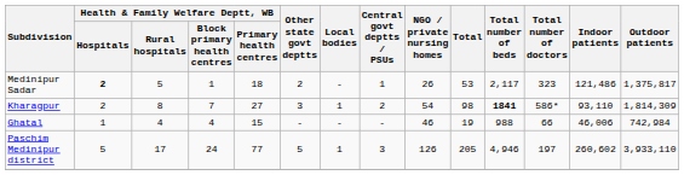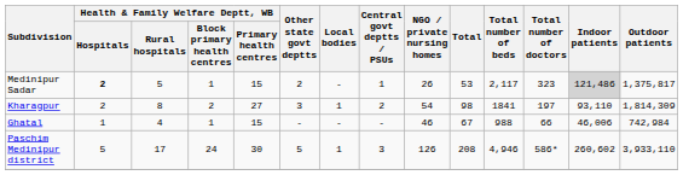 <table class="wikitable" style="text-align:center;font-size: 9pt">
 <tr>
 <th width="110" rowspan="2">Subdivision</th>
 <th width="160" colspan="4" rowspan="1">Health & Family Welfare Deptt, WB</th>
 <th widthspan="110" rowspan="2">Other<br>state<br>govt<br>deptts</th>
 <th widthspan="110" rowspan="2">Local<br>bodies</th>
 <th widthspan="110" rowspan="2">Central<br>govt<br>deptts /<br>PSUs</th>
 <th widthspan="110" rowspan="2">NGO /<br>private<br>nursing<br>homes</th>
 <th widthspan="110" rowspan="2">Total</th>
 <th widthspan="110" rowspan="2">Total<br>number<br>of<br>beds</th>
 <th widthspan="110" rowspan="2">Total<br>number<br>of<br>doctors</th>
 <th widthspan="130" rowspan="2">Indoor<br>patients</th>
 <th widthspan="130" rowspan="2">Outdoor<br>patients</th>
 </tr>
 <tr>
 <th width="40">Hospitals<br></th>
 <th width="40">Rural<br>hospitals<br></th>
 <th width="40">Block<br>primary<br>health<br>centres<br></th>
 <th width="40">Primary<br>health<br>centres<br></th>
 </tr>
 <tr>
 <td align=left>Medinipur Sadar</td>
 <td align="center"><strong>2</strong></td>
 <td align="center">5</td>
 <td align="center">1</td>
-<td align="center">18</td>
+<td align="center">15</td>
 <td align="center">2</td>
 <td align="center">-</td>
 <td align="center">1</td>
 <td align="center">26</td>
 <td align="center">53</td>
 <td align="center">2,117</td>
 <td align="center">323</td>
-<td align="center">121,486</td>
+<td align="center" style="background: lightgrey;">121,486</td>
 <td align="center">1,375,817</td>
 </tr>
 <tr>
 <td align=left><a href='#'>Kharagpur</a></td>
 <td align="center">2</td>
 <td align="center">8</td>
-<td align="center">7</td>
+<td align="center">2</td>
 <td align="center">27</td>
 <td align="center">3</td>
 <td align="center">1</td>
 <td align="center">2</td>
 <td align="center">54</td>
 <td align="center">98</td>
-<td align="center"><strong>1841</strong></td>
-<td align="center">586*</td>
+<td align="center">1841</td>
+<td align="center">197</td>
 <td align="center">93,110</td>
 <td align="center">1,814,309</td>
 </tr>
 <tr>
 <td align=left><a href='#'>Ghatal</a></td>
 <td align="center">1</td>
 <td align="center">4</td>
-<td align="center">4</td>
+<td align="center">1</td>
 <td align="center">15</td>
 <td align="center">-</td>
 <td align="center">-</td>
 <td align="center">-</td>
 <td align="center">46</td>
-<td align="center">19</td>
+<td align="center">67</td>
 <td align="center">988</td>
 <td align="center">66</td>
 <td align="center">46,006</td>
 <td align="center">742,984</td>
 </tr>
 <tr>
 <td align=left><a href='#'>Paschim Medinipur district</a></td>
 <td align="center">5</td>
 <td align="center">17</td>
 <td align="center">24</td>
-<td align="center">77</td>
+<td align="center">30</td>
 <td align="center">5</td>
 <td align="center">1</td>
 <td align="center">3</td>
 <td align="center">126</td>
-<td align="center">205</td>
+<td align="center">208</td>
 <td align="center">4,946</td>
-<td align="center">197</td>
+<td align="center">586*</td>
 <td align="center">260,602</td>
 <td align="center">3,933,110</td>
 </tr>
 <tr>
 </tr>
 </table>
